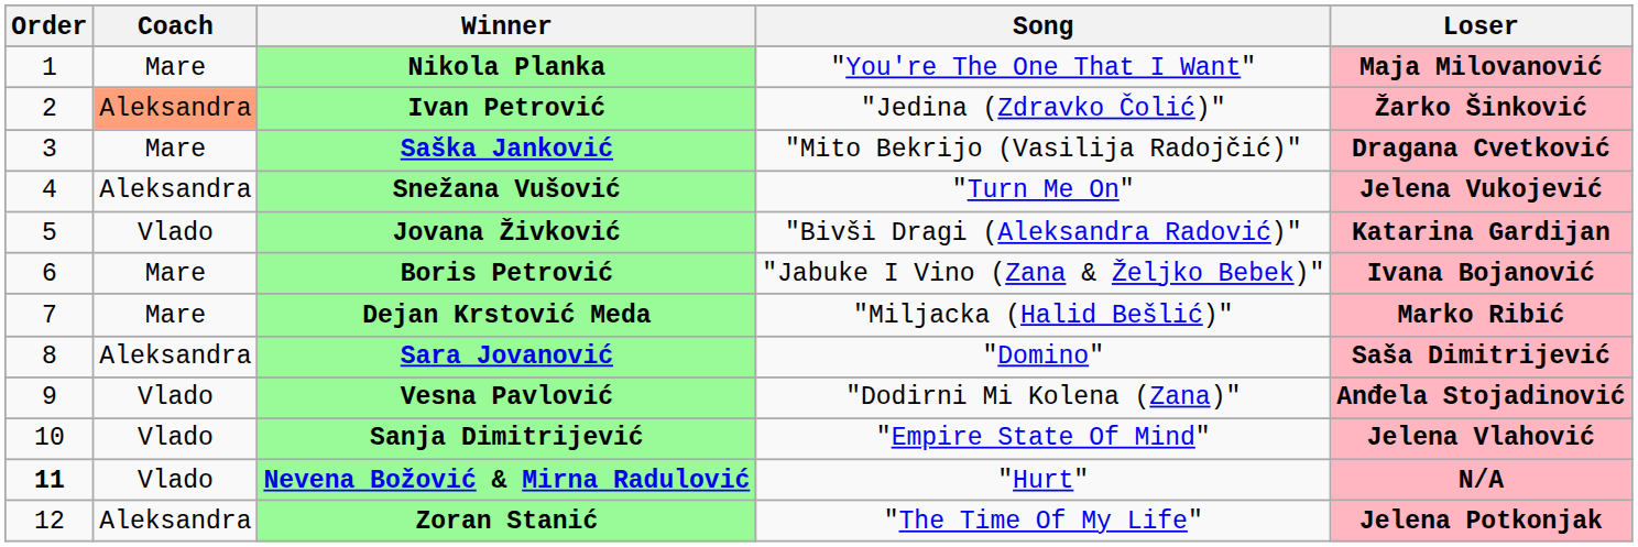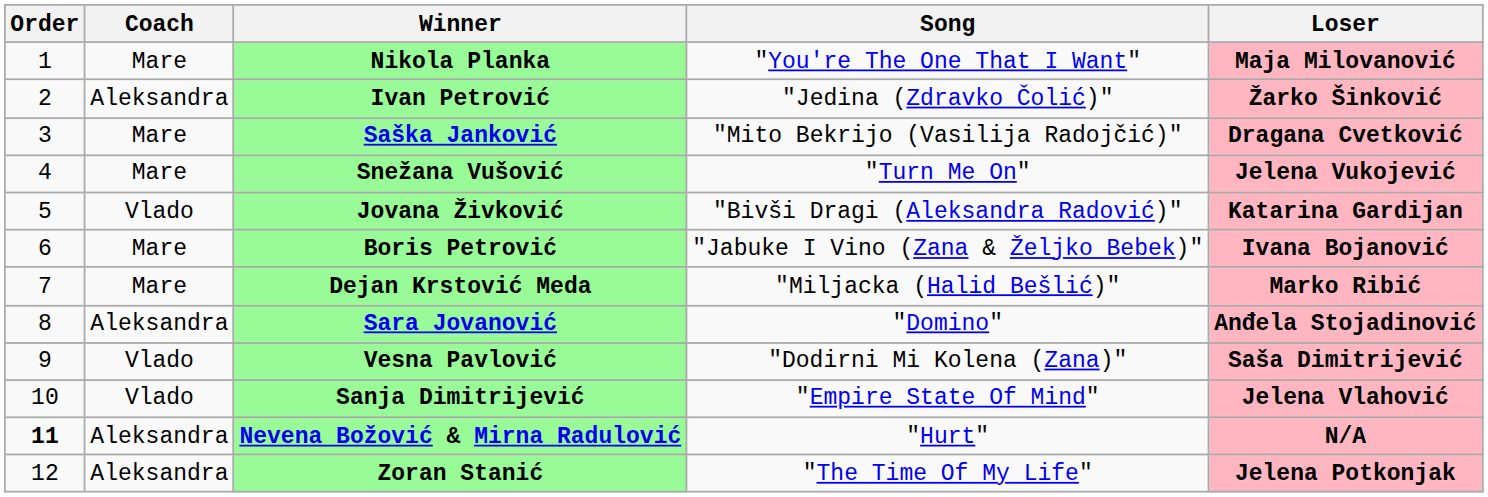 <table class="wikitable sortable" style="text-align: center; width: auto;">
 <tr>
 <th>Order</th>
 <th>Coach</th>
 <th colspan>Winner</th>
 <th>Song</th>
 <th colspan>Loser</th>
 </tr>
 <tr>
 <td>1</td>
 <td>Mare</td>
 <td style="background:palegreen"><strong>Nikola Planka</strong></td>
 <td>"<a href='#'>You're The One That I Want</a>"</td>
 <td style="background:lightpink"><strong>Maja Milovanović</strong></td>
 </tr>
 <tr>
 <td>2</td>
-<td style="background: lightsalmon;">Aleksandra</td>
+<td>Aleksandra</td>
 <td style="background:palegreen"><strong>Ivan Petrović</strong></td>
 <td>"Jedina (<a href='#'>Zdravko Čolić</a>)"</td>
 <td style="background:lightpink"><strong>Žarko Šinković</strong></td>
 </tr>
 <tr>
 <td>3</td>
 <td>Mare</td>
 <td style="background:palegreen"><strong><a href='#'>Saška Janković</a></strong></td>
 <td>"Mito Bekrijo (Vasilija Radojčić)"</td>
 <td style="background:lightpink"><strong>Dragana Cvetković</strong></td>
 </tr>
 <tr>
 <td>4</td>
-<td>Aleksandra</td>
+<td>Mare</td>
 <td style="background:palegreen"><strong>Snežana Vušović</strong></td>
 <td>"<a href='#'>Turn Me On</a>"</td>
 <td style="background:lightpink"><strong>Jelena Vukojević</strong></td>
 </tr>
 <tr>
 <td>5</td>
 <td>Vlado</td>
 <td style="background:palegreen"><strong>Jovana Živković</strong></td>
 <td>"Bivši Dragi (<a href='#'>Aleksandra Radović</a>)"</td>
 <td style="background:lightpink"><strong>Katarina Gardijan</strong></td>
 </tr>
 <tr>
 <td>6</td>
 <td>Mare</td>
 <td style="background:palegreen"><strong>Boris Petrović</strong></td>
 <td>"Jabuke I Vino (<a href='#'>Zana</a> & <a href='#'>Željko Bebek</a>)"</td>
 <td style="background:lightpink"><strong>Ivana Bojanović</strong></td>
 </tr>
 <tr>
 <td>7</td>
 <td>Mare</td>
 <td style="background:palegreen"><strong>Dejan Krstović Meda</strong></td>
 <td>"Miljacka (<a href='#'>Halid Bešlić</a>)"</td>
 <td style="background:lightpink"><strong>Marko Ribić</strong></td>
 </tr>
 <tr>
 <td>8</td>
 <td>Aleksandra</td>
 <td style="background:palegreen"><strong><a href='#'>Sara Jovanović</a></strong></td>
 <td>"<a href='#'>Domino</a>"</td>
-<td style="background:lightpink"><strong>Saša Dimitrijević</strong></td>
+<td style="background:lightpink"><strong>Anđela Stojadinović</strong></td>
 </tr>
 <tr>
 <td>9</td>
 <td>Vlado</td>
 <td style="background:palegreen"><strong>Vesna Pavlović</strong></td>
 <td>"Dodirni Mi Kolena (<a href='#'>Zana</a>)"</td>
-<td style="background:lightpink"><strong>Anđela Stojadinović</strong></td>
+<td style="background:lightpink"><strong>Saša Dimitrijević</strong></td>
 </tr>
 <tr>
 <td>10</td>
 <td>Vlado</td>
 <td style="background:palegreen"><strong>Sanja Dimitrijević</strong></td>
 <td>"<a href='#'>Empire State Of Mind</a>"</td>
 <td style="background:lightpink"><strong>Jelena Vlahović</strong></td>
 </tr>
 <tr>
 <td><strong>11</strong></td>
-<td>Vlado</td>
+<td>Aleksandra</td>
 <td style="background:palegreen"><strong><a href='#'>Nevena Božović</a> & <a href='#'>Mirna Radulović</a></strong></td>
 <td>"<a href='#'>Hurt</a>"</td>
 <td style="background:lightpink"><strong>N/A</strong></td>
 </tr>
 <tr>
 <td>12</td>
 <td>Aleksandra</td>
 <td style="background:palegreen"><strong>Zoran Stanić</strong></td>
 <td>"<a href='#'>The Time Of My Life</a>"</td>
 <td style="background:lightpink"><strong>Jelena Potkonjak</strong></td>
 </tr>
 </table>
